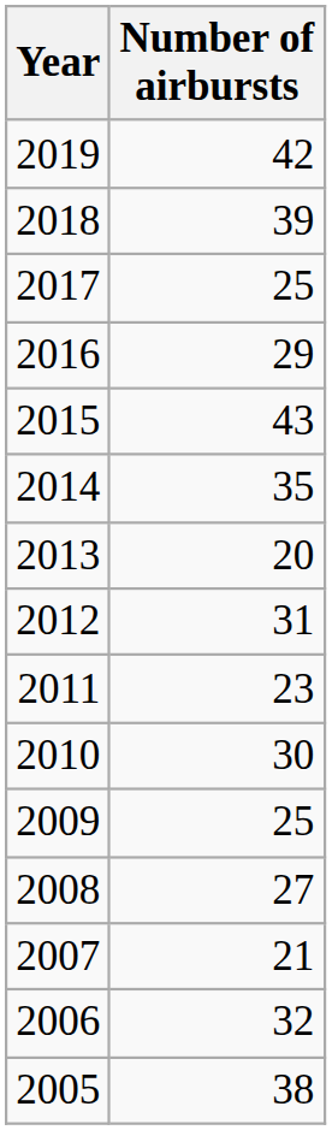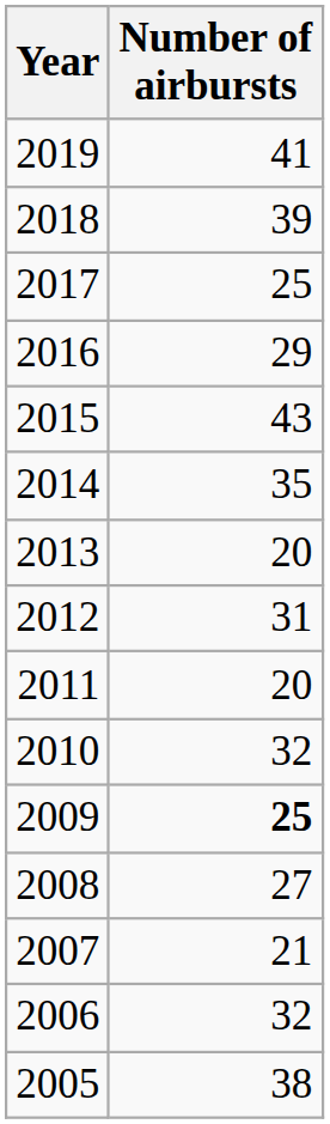 <table class ="wikitable sortable" style="text-align:right">
 <tr>
 <th>Year</th>
 <th>Number of<br> airbursts</th>
 </tr>
 <tr>
 <td>2019</td>
-<td>42</td>
+<td>41</td>
 </tr>
 <tr>
 <td>2018</td>
 <td>39</td>
 </tr>
 <tr>
 <td>2017</td>
 <td>25</td>
 </tr>
 <tr>
 <td>2016</td>
 <td>29</td>
 </tr>
 <tr>
 <td>2015</td>
 <td>43</td>
 </tr>
 <tr>
 <td>2014</td>
 <td>35</td>
 </tr>
 <tr>
 <td>2013</td>
 <td>20</td>
 </tr>
 <tr>
 <td>2012</td>
 <td>31</td>
 </tr>
 <tr>
 <td>2011</td>
-<td>23</td>
+<td>20</td>
 </tr>
 <tr>
 <td>2010</td>
-<td>30</td>
+<td>32</td>
 </tr>
 <tr>
 <td>2009</td>
-<td>25</td>
+<td><strong>25</strong></td>
 </tr>
 <tr>
 <td>2008</td>
 <td>27</td>
 </tr>
 <tr>
 <td>2007</td>
 <td>21</td>
 </tr>
 <tr>
 <td>2006</td>
 <td>32</td>
 </tr>
 <tr>
 <td>2005</td>
 <td>38</td>
 </tr>
 </table>
